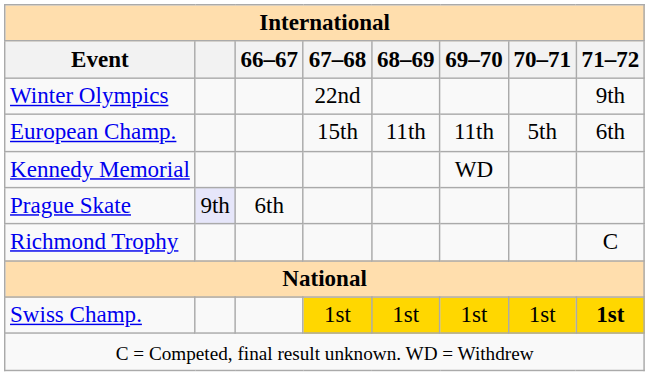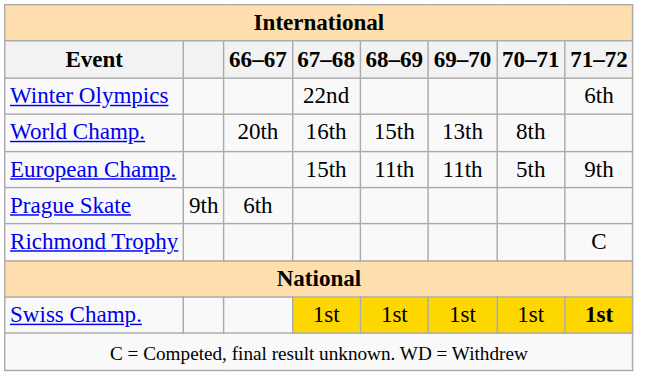 <table class="wikitable" style="text-align:center">
 <tr>
 <th style="background-color: #ffdead; " colspan=8 align=center>International</th>
 </tr>
 <tr>
 <th>Event</th>
 <th></th>
 <th>66–67</th>
 <th>67–68</th>
 <th>68–69</th>
 <th>69–70</th>
 <th>70–71</th>
 <th>71–72</th>
 </tr>
 <tr>
 <td align=left><a href='#'>Winter Olympics</a></td>
 <td></td>
 <td></td>
 <td>22nd</td>
 <td></td>
 <td></td>
 <td></td>
-<td>9th</td>
+<td>6th</td>
+</tr>
+<tr>
+<td align=left><a href='#'>World Champ.</a></td>
+<td></td>
+<td>20th</td>
+<td>16th</td>
+<td>15th</td>
+<td>13th</td>
+<td>8th</td>
+<td></td>
 </tr>
 <tr>
 <td align=left><a href='#'>European Champ.</a></td>
 <td></td>
 <td></td>
 <td>15th</td>
 <td>11th</td>
 <td>11th</td>
 <td>5th</td>
-<td>6th</td>
-</tr>
-<tr>
-<td align=left><a href='#'>Kennedy Memorial</a></td>
-<td></td>
-<td></td>
-<td></td>
-<td></td>
-<td>WD</td>
-<td></td>
-<td></td>
+<td>9th</td>
 </tr>
 <tr>
 <td align=left><a href='#'>Prague Skate</a></td>
-<td style="background: lavender;">9th</td>
+<td>9th</td>
 <td>6th</td>
 <td></td>
 <td></td>
 <td></td>
 <td></td>
 <td></td>
 </tr>
 <tr>
 <td align=left><a href='#'>Richmond Trophy</a></td>
 <td></td>
 <td></td>
 <td></td>
 <td></td>
 <td></td>
 <td></td>
 <td>C</td>
 </tr>
 <tr>
 <th style="background-color: #ffdead; " colspan=8 align=center>National</th>
 </tr>
 <tr>
 <td align=left><a href='#'>Swiss Champ.</a></td>
 <td></td>
 <td></td>
 <td bgcolor=gold>1st</td>
 <td bgcolor=gold>1st</td>
 <td bgcolor=gold>1st</td>
 <td bgcolor=gold>1st</td>
 <td bgcolor=gold><strong>1st</strong></td>
 </tr>
 <tr>
 <td colspan=8 align=center><small> C = Competed, final result unknown. WD = Withdrew </small></td>
 </tr>
 </table>
